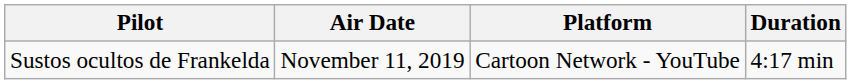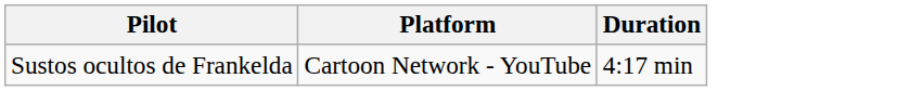 <table class="wikitable">
 <tr>
 <th>Pilot</th>
-<th>Air Date</th>
 <th>Platform</th>
 <th>Duration</th>
 </tr>
 <tr>
 <td>Sustos ocultos de Frankelda</td>
-<td>November 11, 2019</td>
 <td>Cartoon Network - YouTube</td>
 <td>4:17 min</td>
 </tr>
 </table>
